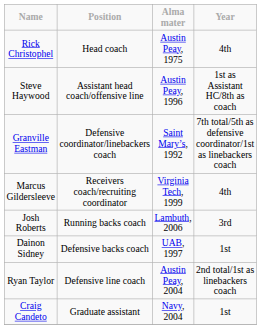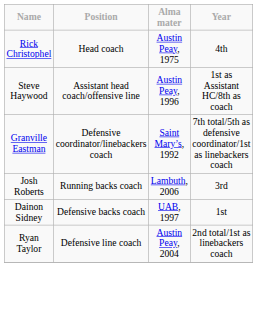 <table class="wikitable" width="55%">
 <tr>
 <th style="background:#F9F9F9; color:#AAAAAA;">Name</th>
 <th style="background:#F9F9F9; color:#AAAAAA;">Position</th>
 <th style="background:#F9F9F9; color:#AAAAAA;">Alma mater</th>
 <th style="background:#F9F9F9; color:#AAAAAA;">Year</th>
 </tr>
 <tr align="center">
 <td><a href='#'>Rick Christophel</a></td>
 <td>Head coach</td>
 <td><a href='#'>Austin Peay</a>, 1975</td>
 <td>4th</td>
 </tr>
 <tr align="center">
 <td>Steve Haywood</td>
 <td>Assistant head coach/offensive line</td>
 <td><a href='#'>Austin Peay</a>, 1996</td>
 <td>1st as Assistant HC/8th as coach</td>
 </tr>
 <tr align="center">
 <td><a href='#'>Granville Eastman</a></td>
 <td>Defensive coordinator/linebackers coach</td>
 <td><a href='#'>Saint Mary’s</a>, 1992</td>
 <td>7th total/5th as defensive coordinator/1st as linebackers coach</td>
 </tr>
 <tr align="center">
-<td>Marcus Gildersleeve</td>
-<td>Receivers coach/recruiting coordinator</td>
-<td><a href='#'>Virginia Tech</a>, 1999</td>
-<td>4th</td>
-</tr>
-<tr align="center">
 <td>Josh Roberts</td>
 <td>Running backs coach</td>
 <td><a href='#'>Lambuth</a>, 2006</td>
 <td>3rd</td>
 </tr>
 <tr align="center">
 <td>Dainon Sidney</td>
 <td>Defensive backs coach</td>
 <td><a href='#'>UAB</a>, 1997</td>
 <td>1st</td>
 </tr>
 <tr align="center">
 <td>Ryan Taylor</td>
 <td>Defensive line coach</td>
 <td><a href='#'>Austin Peay</a>, 2004</td>
 <td>2nd total/1st as linebackers coach</td>
 </tr>
 <tr align="center">
-<td><a href='#'>Craig Candeto</a></td>
-<td>Graduate assistant</td>
-<td><a href='#'>Navy</a>, 2004</td>
-<td>1st</td>
-</tr>
-<tr align="center">
 </tr>
 </table>
